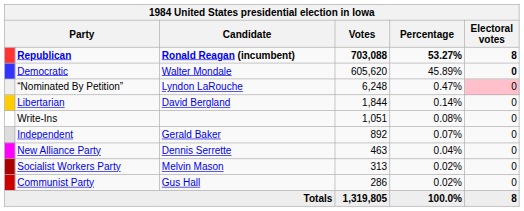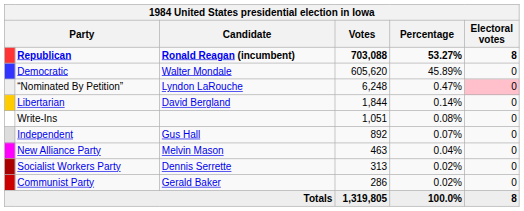 <table class="wikitable" style="font-size: 95%;">
 <tr>
 <th colspan="6">1984 United States presidential election in Iowa</th>
 </tr>
 <tr>
 <th colspan="2" style="width: 15em">Party</th>
 <th style="width: 17em">Candidate</th>
 <th style="width: 5em">Votes</th>
 <th style="width: 7em">Percentage</th>
 <th style="width: 5em">Electoral votes</th>
 </tr>
 <tr>
 <th style="background:#f33; width:3px;"></th>
 <td style="width: 130px"><strong><a href='#'>Republican</a></strong></td>
 <td><strong><a href='#'>Ronald Reagan</a> (incumbent)</strong></td>
 <td style="text-align:right;"><strong>703,088</strong></td>
 <td style="text-align:right;"><strong>53.27%</strong></td>
 <td style="text-align:right;"><strong>8</strong></td>
 </tr>
 <tr>
 <th style="background:#33f; width:3px;"></th>
 <td style="width: 130px"><a href='#'>Democratic</a></td>
 <td><a href='#'>Walter Mondale</a></td>
 <td style="text-align:right;">605,620</td>
 <td style="text-align:right;">45.89%</td>
-<td style="text-align:right;"><strong>0</strong></td>
+<td style="text-align:right;">0</td>
 </tr>
 <tr>
 <th style="background:#EEEEEE; width:3px;"></th>
 <td style="width: 130px">“Nominated By Petition”</td>
 <td><a href='#'>Lyndon LaRouche</a></td>
 <td style="text-align:right;">6,248</td>
 <td style="text-align:right;">0.47%</td>
 <td style="background: pink; text-align:right;">0</td>
 </tr>
 <tr>
 <th style="background:#FFCC00; width:3px;"></th>
 <td style="width: 130px"><a href='#'>Libertarian</a></td>
 <td><a href='#'>David Bergland</a></td>
 <td style="text-align:right;">1,844</td>
 <td style="text-align:right;">0.14%</td>
 <td style="text-align:right;">0</td>
 </tr>
 <tr>
 <th style="background:#FFFFFF; width:3px;"></th>
 <td style="width: 130px">Write-Ins</td>
 <td></td>
 <td style="text-align:right;">1,051</td>
 <td style="text-align:right;">0.08%</td>
 <td style="text-align:right;">0</td>
 </tr>
 <tr>
 <th style="background:#DDDDDD; width:3px;"></th>
 <td style="width: 130px"><a href='#'>Independent</a></td>
-<td><a href='#'>Gerald Baker</a></td>
+<td><a href='#'>Gus Hall</a></td>
 <td style="text-align:right;">892</td>
 <td style="text-align:right;">0.07%</td>
 <td style="text-align:right;">0</td>
 </tr>
 <tr>
 <th style="background: #FF00FF; width:3px;"></th>
 <td style="width: 130px"><a href='#'>New Alliance Party</a></td>
-<td><a href='#'>Dennis Serrette</a></td>
+<td><a href='#'>Melvin Mason</a></td>
 <td style="text-align:right;">463</td>
 <td style="text-align:right;">0.04%</td>
 <td style="text-align:right;">0</td>
 </tr>
 <tr>
 <th style="background: #aa0000; width:3px;"></th>
 <td style="width: 130px"><a href='#'>Socialist Workers Party</a></td>
-<td><a href='#'>Melvin Mason</a></td>
+<td><a href='#'>Dennis Serrette</a></td>
 <td style="text-align:right;">313</td>
 <td style="text-align:right;">0.02%</td>
 <td style="text-align:right;">0</td>
 </tr>
 <tr>
 <th style="background:#c00; width:3px;"></th>
 <td style="width: 130px"><a href='#'>Communist Party</a></td>
-<td><a href='#'>Gus Hall</a></td>
+<td><a href='#'>Gerald Baker</a></td>
 <td style="text-align:right;">286</td>
 <td style="text-align:right;">0.02%</td>
 <td style="text-align:right;">0</td>
 </tr>
 <tr style="background:#eee; text-align:right;">
 <td colspan="3"><strong>Totals</strong></td>
 <td><strong>1,319,805</strong></td>
 <td><strong>100.0%</strong></td>
 <td><strong>8</strong></td>
 </tr>
 </table>
